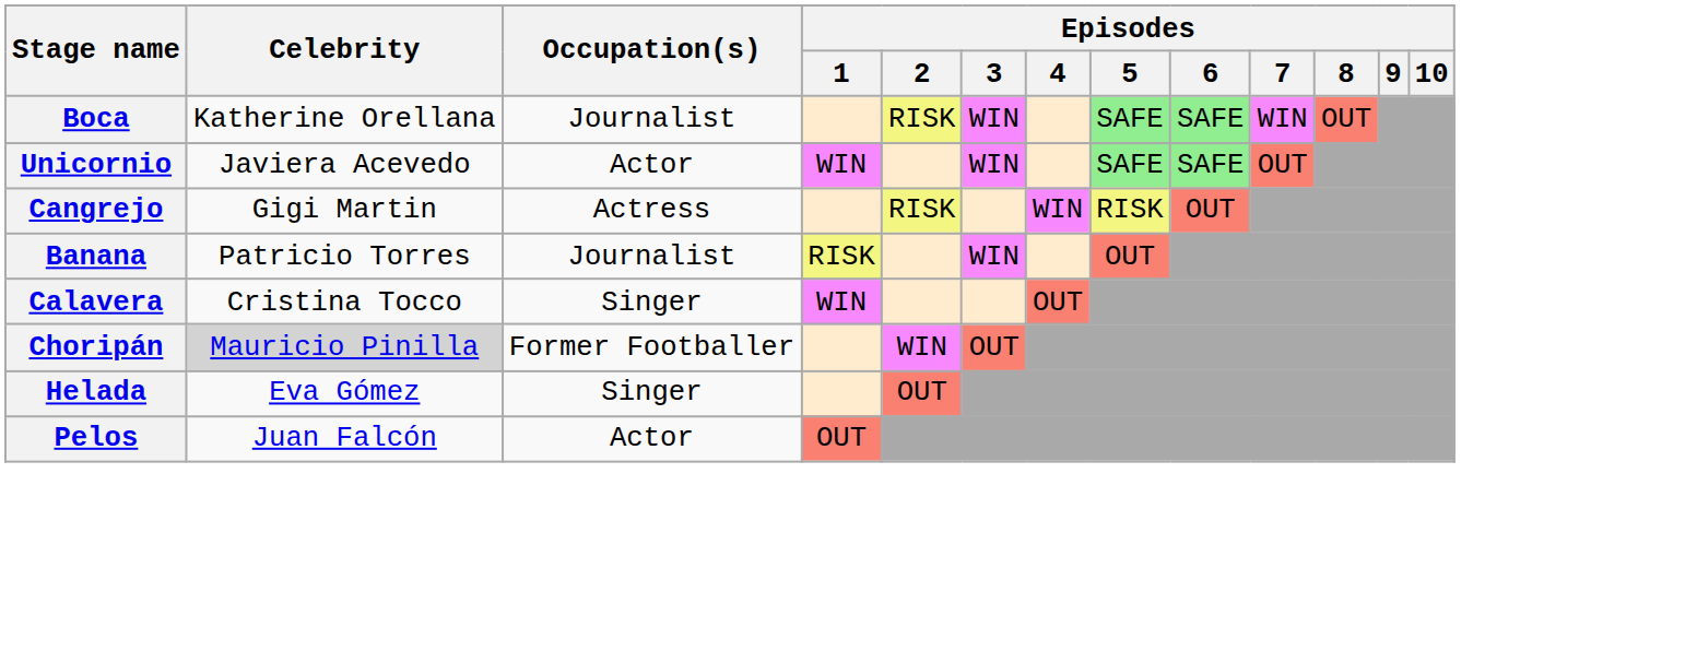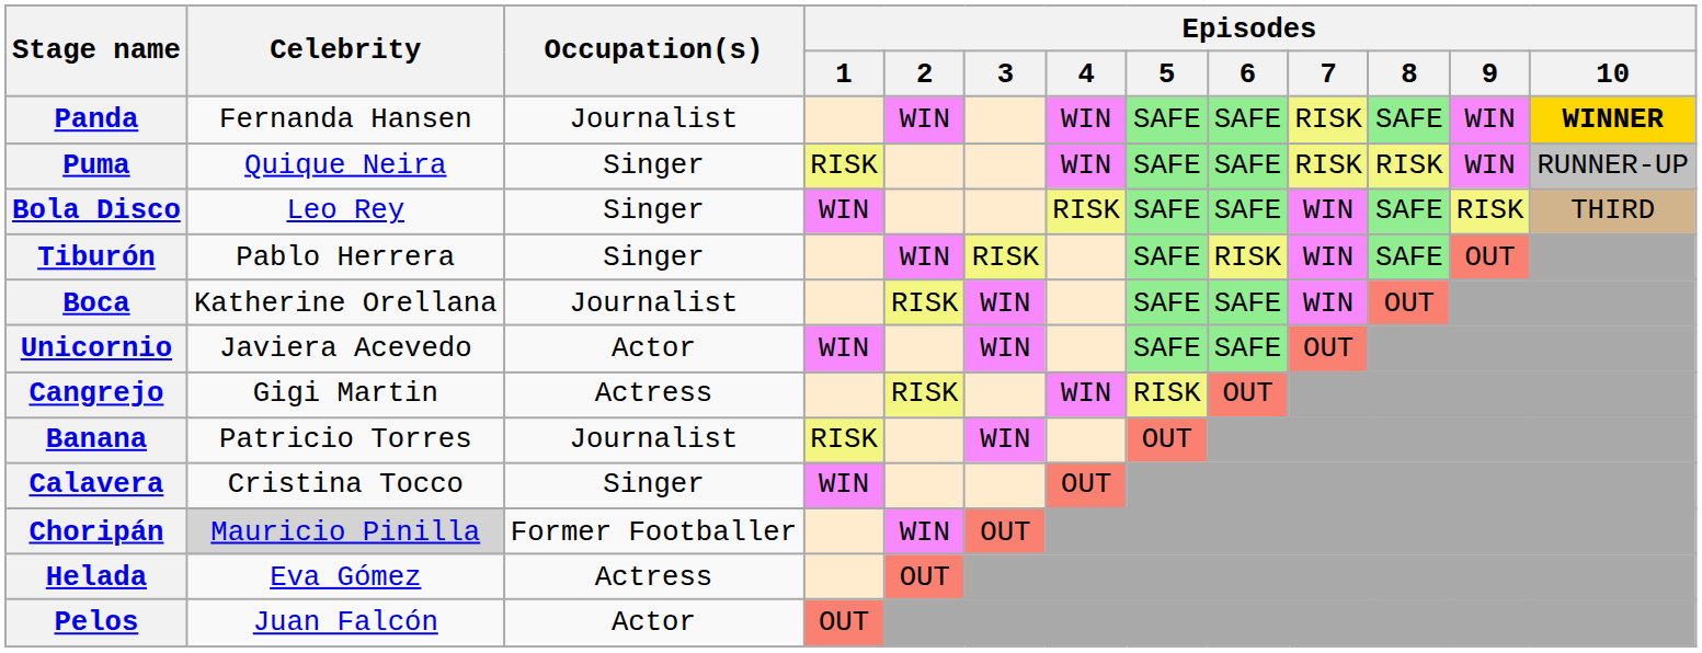 <table class="wikitable" style="text-align:center; ">
 <tr>
 <th rowspan="2">Stage name</th>
 <th rowspan="2">Celebrity</th>
 <th rowspan="2">Occupation(s)</th>
 <th colspan="10">Episodes</th>
 </tr>
 <tr>
 <th>1</th>
 <th>2</th>
 <th>3</th>
 <th>4</th>
 <th>5</th>
 <th>6</th>
 <th>7</th>
 <th>8</th>
 <th>9</th>
 <th>10</th>
+</tr>
+<tr>
+<th><a href='#'>Panda</a></th>
+<td>Fernanda Hansen</td>
+<td>Journalist</td>
+<td bgcolor=#FFEBCD></td>
+<td bgcolor=#F888FD>WIN</td>
+<td bgcolor=#FFEBCD></td>
+<td bgcolor=#F888FD>WIN</td>
+<td bgcolor=lightgreen>SAFE</td>
+<td bgcolor=lightgreen>SAFE</td>
+<td bgcolor=#F3F781>RISK</td>
+<td bgcolor=lightgreen>SAFE</td>
+<td bgcolor=#F888FD>WIN</td>
+<td bgcolor=gold><strong>WINNER</strong></td>
+</tr>
+<tr>
+<th><a href='#'>Puma</a></th>
+<td><a href='#'>Quique Neira</a></td>
+<td>Singer</td>
+<td bgcolor=#F3F781>RISK</td>
+<td bgcolor=#FFEBCD></td>
+<td bgcolor=#FFEBCD></td>
+<td bgcolor=#F888FD>WIN</td>
+<td bgcolor=lightgreen>SAFE</td>
+<td bgcolor=lightgreen>SAFE</td>
+<td bgcolor=#F3F781>RISK</td>
+<td bgcolor=#F3F781>RISK</td>
+<td bgcolor=#F888FD>WIN</td>
+<td bgcolor=silver>RUNNER-UP</td>
+</tr>
+<tr>
+<th><a href='#'>Bola Disco</a></th>
+<td><a href='#'>Leo Rey</a></td>
+<td>Singer</td>
+<td bgcolor=#F888FD>WIN</td>
+<td bgcolor=#FFEBCD></td>
+<td bgcolor=#FFEBCD></td>
+<td bgcolor=#F3F781>RISK</td>
+<td bgcolor=lightgreen>SAFE</td>
+<td bgcolor=lightgreen>SAFE</td>
+<td bgcolor=#F888FD>WIN</td>
+<td bgcolor=lightgreen>SAFE</td>
+<td bgcolor=#F3F781>RISK</td>
+<td bgcolor=tan>THIRD</td>
+</tr>
+<tr>
+<th><a href='#'>Tiburón</a></th>
+<td>Pablo Herrera</td>
+<td>Singer</td>
+<td bgcolor=#FFEBCD></td>
+<td bgcolor=#F888FD>WIN</td>
+<td bgcolor=#F3F781>RISK</td>
+<td bgcolor=#FFEBCD></td>
+<td bgcolor=lightgreen>SAFE</td>
+<td bgcolor=#F3F781>RISK</td>
+<td bgcolor=#F888FD>WIN</td>
+<td bgcolor=lightgreen>SAFE</td>
+<td bgcolor=salmon>OUT</td>
+<td colspan="1" bgcolor="darkgrey"></td>
 </tr>
 <tr>
 <th><a href='#'>Boca</a></th>
 <td>Katherine Orellana</td>
 <td>Journalist</td>
 <td bgcolor=#FFEBCD></td>
 <td bgcolor=#F3F781>RISK</td>
 <td bgcolor=#F888FD>WIN</td>
 <td bgcolor=#FFEBCD></td>
 <td bgcolor=lightgreen>SAFE</td>
 <td bgcolor=lightgreen>SAFE</td>
 <td bgcolor=#F888FD>WIN</td>
 <td bgcolor=salmon>OUT</td>
 <td colspan="2" bgcolor="darkgrey"></td>
 </tr>
 <tr>
 <th><a href='#'>Unicornio</a></th>
 <td>Javiera Acevedo</td>
 <td>Actor</td>
 <td bgcolor=#F888FD>WIN</td>
 <td bgcolor=#FFEBCD></td>
 <td bgcolor=#F888FD>WIN</td>
 <td bgcolor=#FFEBCD></td>
 <td bgcolor=lightgreen>SAFE</td>
 <td bgcolor=lightgreen>SAFE</td>
 <td bgcolor=salmon>OUT</td>
 <td colspan="3" bgcolor="darkgrey"></td>
 </tr>
 <tr>
 <th><a href='#'>Cangrejo</a></th>
 <td>Gigi Martin</td>
 <td>Actress</td>
 <td bgcolor=#FFEBCD></td>
 <td bgcolor=#F3F781>RISK</td>
 <td bgcolor=#FFEBCD></td>
 <td bgcolor=#F888FD>WIN</td>
 <td bgcolor=#F3F781>RISK</td>
 <td bgcolor=salmon>OUT</td>
 <td colspan="4" bgcolor="darkgrey"></td>
 </tr>
 <tr>
 <th><a href='#'>Banana</a></th>
 <td>Patricio Torres</td>
 <td>Journalist</td>
 <td bgcolor=#F3F781>RISK</td>
 <td bgcolor=#FFEBCD></td>
 <td bgcolor=#F888FD>WIN</td>
 <td bgcolor=#FFEBCD></td>
 <td bgcolor=salmon>OUT</td>
 <td colspan="5" bgcolor="darkgrey"></td>
 </tr>
 <tr>
 <th><a href='#'>Calavera</a></th>
 <td>Cristina Tocco</td>
 <td>Singer</td>
 <td bgcolor=#F888FD>WIN</td>
 <td bgcolor=#FFEBCD></td>
 <td bgcolor=#FFEBCD></td>
 <td bgcolor=salmon>OUT</td>
 <td colspan="6" bgcolor="darkgrey"></td>
 </tr>
 <tr>
 <th><a href='#'>Choripán</a></th>
 <td style="background: lightgrey;"><a href='#'>Mauricio Pinilla</a></td>
 <td>Former Footballer</td>
 <td bgcolor=#FFEBCD></td>
 <td bgcolor=#F888FD>WIN</td>
 <td bgcolor=salmon>OUT</td>
 <td colspan="7" bgcolor="darkgrey"></td>
 </tr>
 <tr>
 <th><a href='#'>Helada</a></th>
 <td><a href='#'>Eva Gómez</a></td>
-<td>Singer</td>
+<td>Actress</td>
 <td bgcolor=#FFEBCD></td>
 <td bgcolor=salmon>OUT</td>
 <td colspan="8" bgcolor="darkgrey"></td>
 </tr>
 <tr>
 <th><a href='#'>Pelos</a></th>
 <td><a href='#'>Juan Falcón</a></td>
 <td>Actor</td>
 <td bgcolor=salmon>OUT</td>
 <td colspan="9" bgcolor="darkgrey"></td>
 </tr>
 </table>
